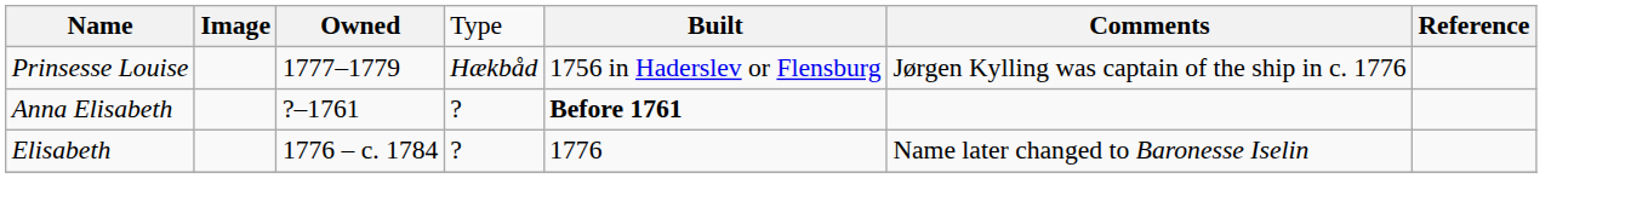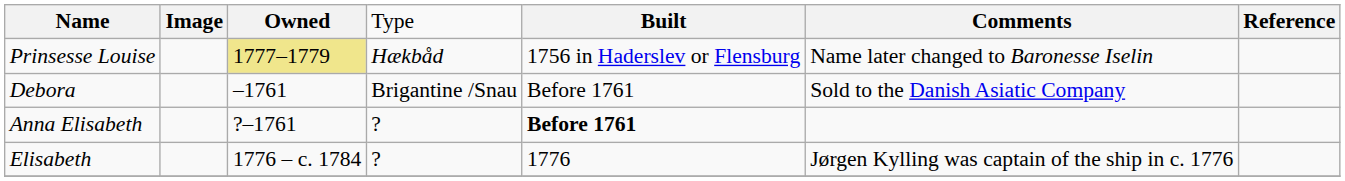 <table class="wikitable sortable">
 <tr>
 <th>Name</th>
 <th>Image</th>
 <th>Owned</th>
 <td>Type</td>
 <th>Built</th>
 <th>Comments</th>
 <th>Reference</th>
 </tr>
 <tr>
 <td><em>Prinsesse Louise</em></td>
 <td></td>
-<td>1777–1779</td>
+<td style="background: khaki;">1777–1779</td>
 <td><em>Hækbåd</em></td>
 <td>1756 in <a href='#'>Haderslev</a> or <a href='#'>Flensburg</a></td>
-<td>Jørgen Kylling was captain of the ship in c. 1776</td>
+<td>Name later changed to <em>Baronesse Iselin</em></td>
+<td></td>
+</tr>
+<tr>
+<td><em>Debora</em></td>
+<td></td>
+<td>–1761</td>
+<td>Brigantine /Snau</td>
+<td>Before 1761</td>
+<td>Sold to the <a href='#'>Danish Asiatic Company</a></td>
 <td></td>
 </tr>
 <tr>
 <td><em>Anna Elisabeth</em></td>
 <td></td>
 <td>?–1761</td>
 <td>?</td>
 <td><strong>Before 1761</strong></td>
 <td></td>
 <td></td>
 </tr>
 <tr>
 <td><em>Elisabeth</em></td>
 <td></td>
 <td>1776 – c. 1784</td>
 <td>?</td>
 <td>1776</td>
-<td>Name later changed to <em>Baronesse Iselin</em></td>
+<td>Jørgen Kylling was captain of the ship in c. 1776</td>
 <td></td>
 </tr>
 <tr>
 </tr>
 </table>
